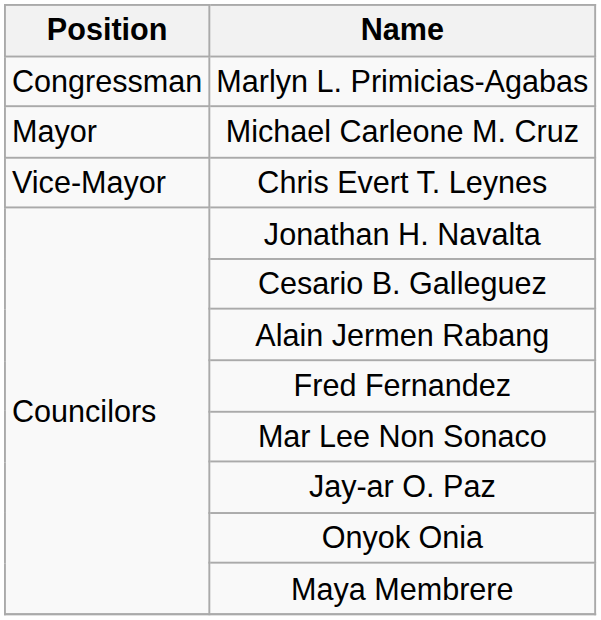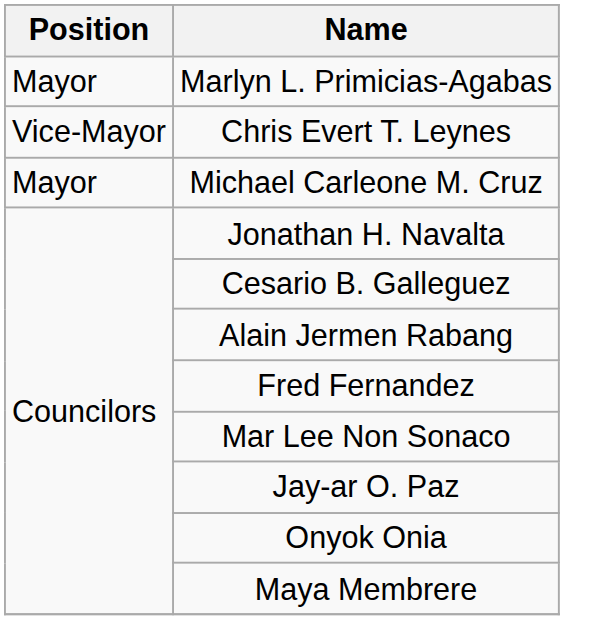 <table class="wikitable" style="line-height:1.20em; font-size:100%;">
 <tr>
 <th>Position</th>
 <th>Name</th>
 </tr>
 <tr>
-<td>Congressman</td>
+<td>Mayor</td>
 <td style="text-align:center;">Marlyn L. Primicias-Agabas</td>
+</tr>
+<tr>
+<td>Vice-Mayor</td>
+<td style="text-align:center;">Chris Evert T. Leynes</td>
 </tr>
 <tr>
 <td>Mayor</td>
 <td style="text-align:center;">Michael Carleone M. Cruz</td>
-</tr>
-<tr>
-<td>Vice-Mayor</td>
-<td style="text-align:center;">Chris Evert T. Leynes</td>
 </tr>
 <tr>
 <td rowspan=8>Councilors</td>
 <td style="text-align:center;">Jonathan H. Navalta</td>
 </tr>
 <tr>
 <td style="text-align:center;">Cesario B. Galleguez</td>
 </tr>
 <tr>
 <td style="text-align:center;">Alain Jermen Rabang</td>
 </tr>
 <tr>
 <td style="text-align:center;">Fred Fernandez</td>
 </tr>
 <tr>
 <td style="text-align:center;">Mar Lee Non Sonaco</td>
 </tr>
 <tr>
 <td style="text-align:center;">Jay-ar O. Paz</td>
 </tr>
 <tr>
 <td style="text-align:center;">Onyok Onia</td>
 </tr>
 <tr>
 <td style="text-align:center;">Maya Membrere</td>
 </tr>
 <tr>
 </tr>
 </table>
